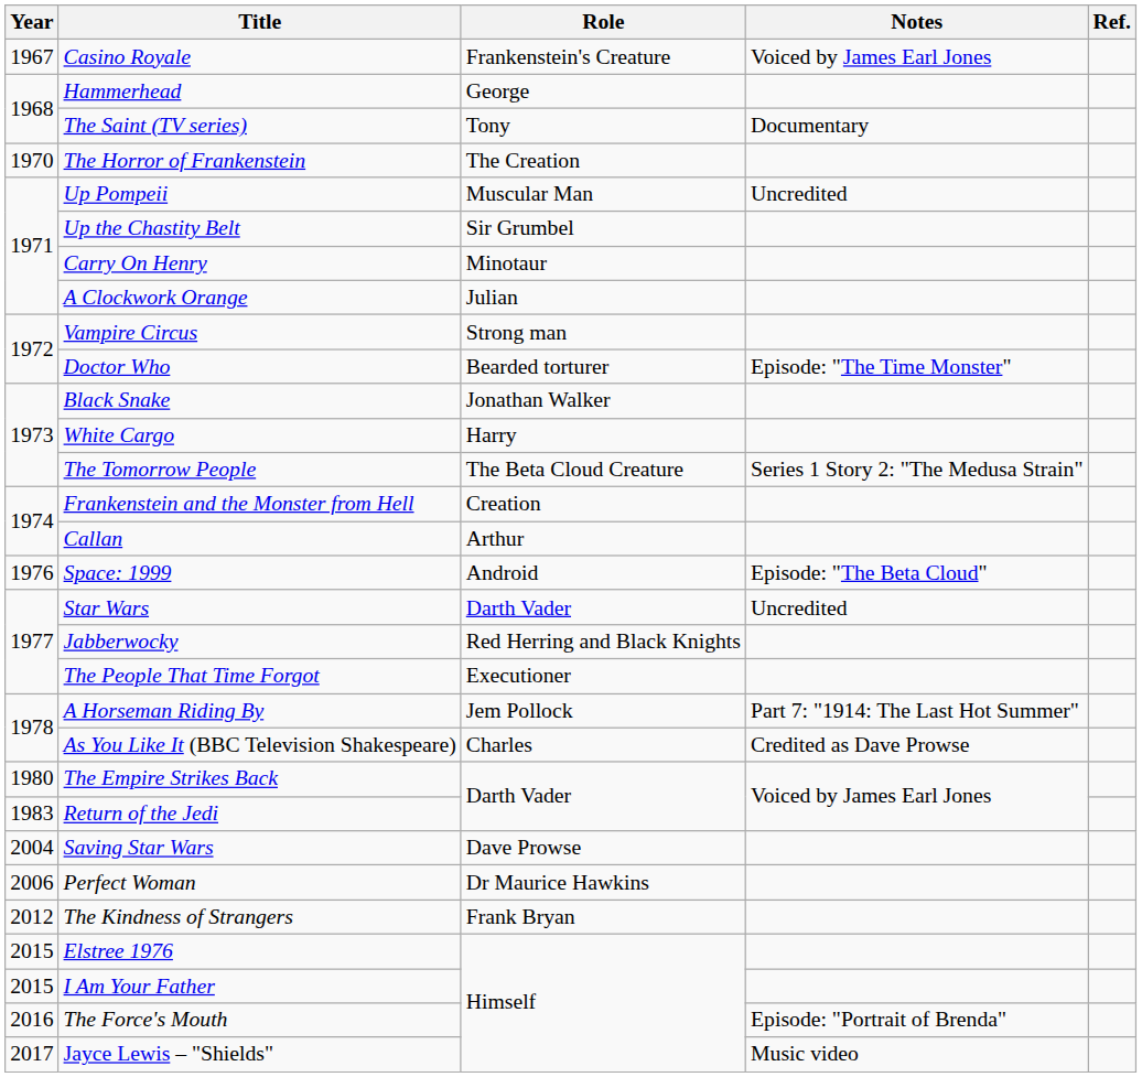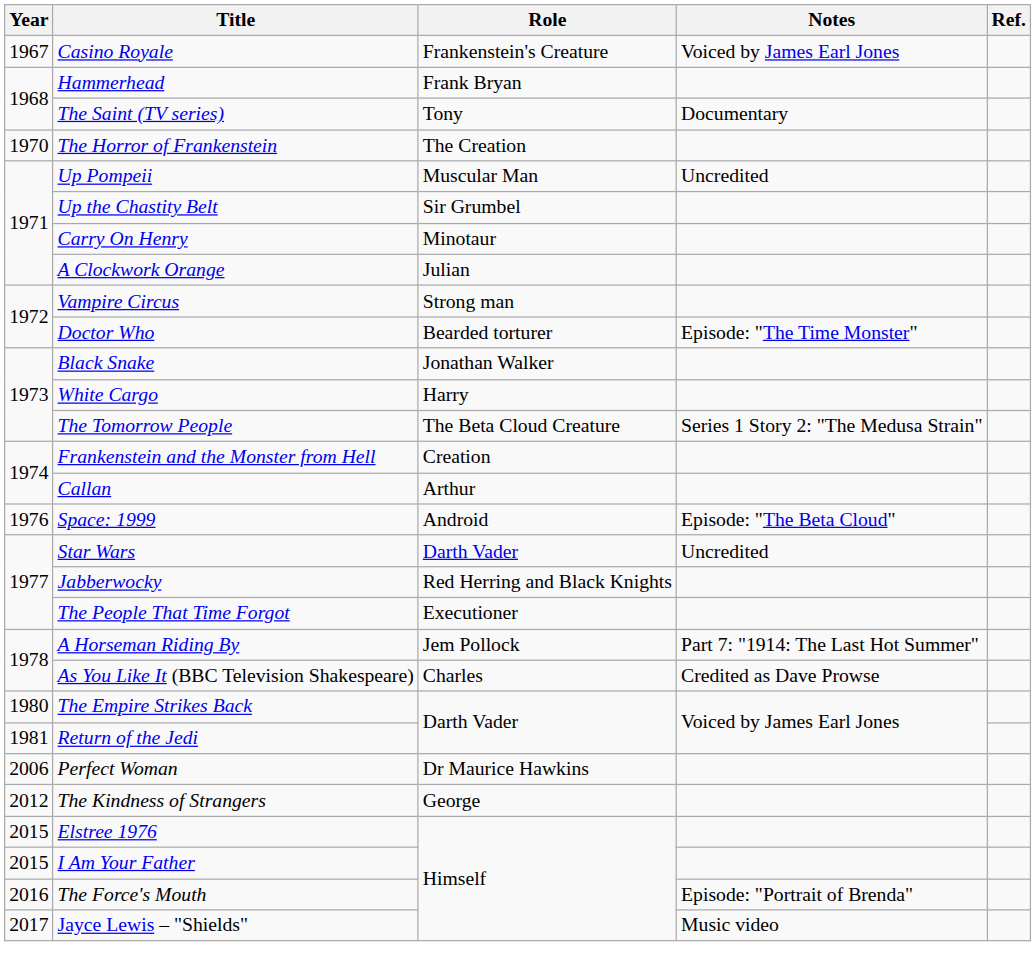 <table class="wikitable sortable">
 <tr>
 <th>Year</th>
 <th>Title</th>
 <th>Role</th>
 <th>Notes</th>
 <th>Ref.</th>
 </tr>
 <tr>
 <td>1967</td>
 <td><em><a href='#'>Casino Royale</a></em></td>
 <td>Frankenstein's Creature</td>
 <td>Voiced by <a href='#'>James Earl Jones</a></td>
 <td></td>
 </tr>
 <tr>
 <td rowspan="2">1968</td>
 <td><em><a href='#'>Hammerhead</a></em></td>
-<td>George</td>
+<td>Frank Bryan</td>
 <td></td>
 <td></td>
 </tr>
 <tr>
 <td><em><a href='#'>The Saint (TV series)</a></em></td>
 <td>Tony</td>
 <td>Documentary</td>
 <td></td>
 </tr>
 <tr>
 <td>1970</td>
 <td><em><a href='#'>The Horror of Frankenstein</a></em></td>
 <td>The Creation</td>
 <td></td>
 <td></td>
 </tr>
 <tr>
 <td rowspan="4">1971</td>
 <td><em><a href='#'>Up Pompeii</a></em></td>
 <td>Muscular Man</td>
 <td>Uncredited</td>
 <td></td>
 </tr>
 <tr>
 <td><em><a href='#'>Up the Chastity Belt</a></em></td>
 <td>Sir Grumbel</td>
 <td></td>
 <td></td>
 </tr>
 <tr>
 <td><em><a href='#'>Carry On Henry</a></em></td>
 <td>Minotaur</td>
 <td></td>
 <td></td>
 </tr>
 <tr>
 <td><em><a href='#'>A Clockwork Orange</a></em></td>
 <td>Julian</td>
 <td></td>
 <td></td>
 </tr>
 <tr>
 <td rowspan="2">1972</td>
 <td><em><a href='#'>Vampire Circus</a></em></td>
 <td>Strong man</td>
 <td></td>
 <td></td>
 </tr>
 <tr>
 <td><em><a href='#'>Doctor Who</a></em></td>
 <td>Bearded torturer</td>
 <td>Episode: "<a href='#'>The Time Monster</a>"</td>
 <td></td>
 </tr>
 <tr>
 <td rowspan="3">1973</td>
 <td><em><a href='#'>Black Snake</a></em></td>
 <td>Jonathan Walker</td>
 <td></td>
 <td></td>
 </tr>
 <tr>
 <td><em><a href='#'>White Cargo</a></em></td>
 <td>Harry</td>
 <td></td>
 <td></td>
 </tr>
 <tr>
 <td><em><a href='#'>The Tomorrow People</a></em></td>
 <td>The Beta Cloud Creature</td>
 <td>Series 1 Story 2: "The Medusa Strain"</td>
 <td></td>
 </tr>
 <tr>
 <td rowspan="2">1974</td>
 <td><em><a href='#'>Frankenstein and the Monster from Hell</a></em></td>
 <td>Creation</td>
 <td></td>
 <td></td>
 </tr>
 <tr>
 <td><em><a href='#'>Callan</a></em></td>
 <td>Arthur</td>
 <td></td>
 <td></td>
 </tr>
 <tr>
 <td>1976</td>
 <td><em><a href='#'>Space: 1999</a></em></td>
 <td>Android</td>
 <td>Episode: "<a href='#'>The Beta Cloud</a>"</td>
 <td></td>
 </tr>
 <tr>
 <td rowspan="3">1977</td>
 <td><em><a href='#'>Star Wars</a></em></td>
 <td><a href='#'>Darth Vader</a></td>
 <td>Uncredited</td>
 <td></td>
 </tr>
 <tr>
 <td><em><a href='#'>Jabberwocky</a></em></td>
 <td>Red Herring and Black Knights</td>
 <td></td>
 <td></td>
 </tr>
 <tr>
 <td><em><a href='#'>The People That Time Forgot</a></em></td>
 <td>Executioner</td>
 <td></td>
 <td></td>
 </tr>
 <tr>
 <td rowspan="2">1978</td>
 <td><em><a href='#'>A Horseman Riding By</a></em></td>
 <td>Jem Pollock</td>
 <td>Part 7: "1914: The Last Hot Summer"</td>
 <td></td>
 </tr>
 <tr>
 <td><em><a href='#'>As You Like It</a></em> (BBC Television Shakespeare)</td>
 <td>Charles</td>
 <td>Credited as Dave Prowse</td>
 <td></td>
 </tr>
 <tr>
 <td>1980</td>
 <td><em><a href='#'>The Empire Strikes Back</a></em></td>
 <td rowspan=2>Darth Vader</td>
 <td rowspan=2>Voiced by James Earl Jones</td>
 <td></td>
 </tr>
 <tr>
-<td>1983</td>
+<td>1981</td>
 <td><em><a href='#'>Return of the Jedi</a></em></td>
-<td></td>
-</tr>
-<tr>
-<td>2004</td>
-<td><em><a href='#'>Saving Star Wars</a></em></td>
-<td>Dave Prowse</td>
-<td></td>
 <td></td>
 </tr>
 <tr>
 <td>2006</td>
 <td><em>Perfect Woman</em></td>
 <td>Dr Maurice Hawkins</td>
 <td></td>
 <td></td>
 </tr>
 <tr>
 <td>2012</td>
 <td><em>The Kindness of Strangers</em></td>
-<td>Frank Bryan</td>
+<td>George</td>
 <td></td>
 <td></td>
 </tr>
 <tr>
 <td>2015</td>
 <td><em><a href='#'>Elstree 1976</a></em></td>
 <td rowspan="4">Himself</td>
 <td></td>
 <td></td>
 </tr>
 <tr>
 <td>2015</td>
 <td><em><a href='#'>I Am Your Father</a></em></td>
 <td></td>
 <td></td>
 </tr>
 <tr>
 <td>2016</td>
 <td><em>The Force's Mouth</em></td>
 <td>Episode: "Portrait of Brenda"</td>
 <td></td>
 </tr>
 <tr>
 <td>2017</td>
 <td><a href='#'>Jayce Lewis</a> – "Shields"</td>
 <td>Music video</td>
 <td></td>
 </tr>
 </table>
